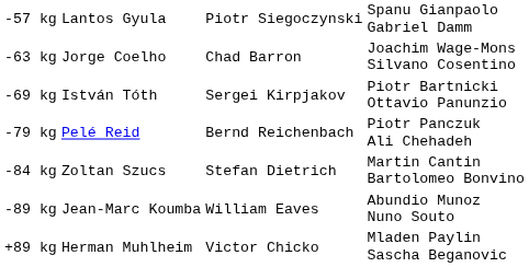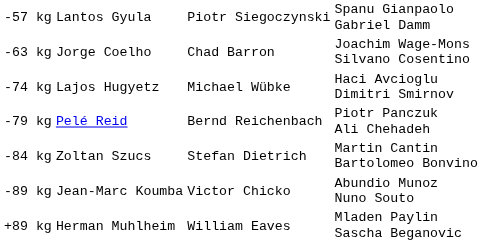 <table>
 <tr>
 <td>-57 kg</td>
 <td>Lantos Gyula </td>
 <td>Piotr Siegoczynski </td>
 <td>Spanu Gianpaolo <br>Gabriel Damm </td>
 </tr>
 <tr>
 <td>-63 kg</td>
 <td>Jorge Coelho </td>
 <td>Chad Barron </td>
 <td>Joachim Wage-Mons <br>Silvano Cosentino </td>
 </tr>
 <tr>
-<td>-69 kg</td>
-<td>István Tóth </td>
-<td>Sergei Kirpjakov </td>
-<td>Piotr Bartnicki <br>Ottavio Panunzio </td>
+<td>-74 kg</td>
+<td>Lajos Hugyetz </td>
+<td>Michael Wübke </td>
+<td>Haci Avcioglu <br>Dimitri Smirnov </td>
 </tr>
 <tr>
 <td>-79 kg</td>
 <td><a href='#'>Pelé Reid</a> </td>
 <td>Bernd Reichenbach </td>
 <td>Piotr Panczuk <br>Ali Chehadeh </td>
 </tr>
 <tr>
 <td>-84 kg</td>
 <td>Zoltan Szucs </td>
 <td>Stefan Dietrich </td>
 <td>Martin Cantin <br>Bartolomeo Bonvino </td>
 </tr>
 <tr>
 <td>-89 kg</td>
 <td>Jean-Marc Koumba </td>
-<td>William Eaves </td>
+<td>Victor Chicko </td>
 <td>Abundio Munoz <br>Nuno Souto </td>
 </tr>
 <tr>
 <td>+89 kg</td>
 <td>Herman Muhlheim </td>
-<td>Victor Chicko </td>
+<td>William Eaves </td>
 <td>Mladen Paylin <br>Sascha Beganovic </td>
 </tr>
 <tr>
 </tr>
 </table>
